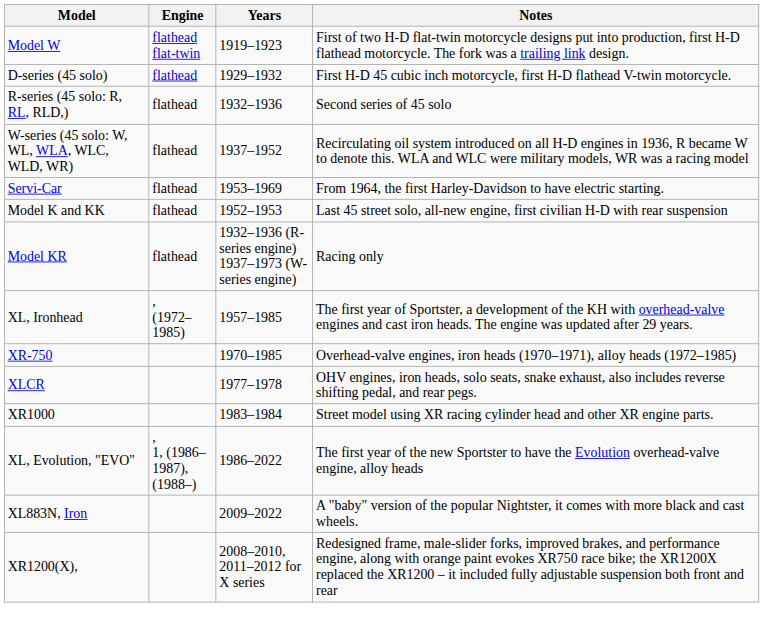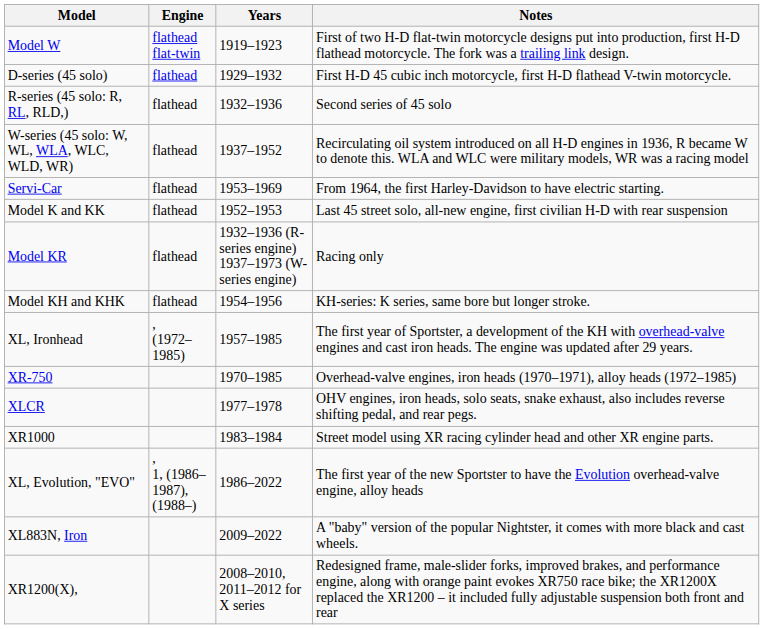 <table class="wikitable">
 <tr>
 <th>Model</th>
 <th>Engine</th>
 <th>Years</th>
 <th>Notes</th>
 </tr>
 <tr>
 <td><a href='#'>Model W</a></td>
 <td> <a href='#'>flathead</a> <a href='#'>flat-twin</a></td>
 <td>1919–1923</td>
 <td>First of two H-D flat-twin motorcycle designs put into production, first H-D flathead motorcycle. The fork was a <a href='#'>trailing link</a> design.</td>
 </tr>
 <tr>
 <td>D-series (45 solo)</td>
 <td> <a href='#'>flathead</a></td>
 <td>1929–1932</td>
 <td>First H-D 45 cubic inch motorcycle, first H-D flathead V-twin motorcycle.</td>
 </tr>
 <tr>
 <td>R-series (45 solo: R, <a href='#'>RL</a>, RLD,)</td>
 <td> flathead</td>
 <td>1932–1936</td>
 <td>Second series of 45 solo</td>
 </tr>
 <tr>
 <td>W-series (45 solo: W, WL, <a href='#'>WLA</a>, WLC, WLD, WR)</td>
 <td> flathead</td>
 <td>1937–1952</td>
 <td>Recirculating oil system introduced on all H-D engines in 1936, R became W to denote this. WLA and WLC were military models, WR was a racing model</td>
 </tr>
 <tr>
 <td><a href='#'>Servi-Car</a></td>
 <td> flathead</td>
 <td>1953–1969</td>
 <td>From 1964, the first Harley-Davidson to have electric starting.</td>
 </tr>
 <tr>
 <td>Model K and KK</td>
 <td> flathead</td>
 <td>1952–1953</td>
 <td>Last 45 street solo, all-new engine, first civilian H-D with rear suspension</td>
 </tr>
 <tr>
 <td><a href='#'>Model KR</a></td>
 <td> flathead</td>
 <td>1932–1936 (R-series engine)<br>1937–1973 (W-series engine)</td>
 <td>Racing only</td>
 </tr>
 <tr>
+<td>Model KH and KHK</td>
+<td> flathead</td>
+<td>1954–1956</td>
+<td>KH-series: K series, same bore but longer stroke.</td>
+</tr>
+<tr>
 <td>XL, Ironhead</td>
 <td>,<br> (1972–1985)</td>
 <td>1957–1985</td>
 <td>The first year of Sportster, a development of the KH with <a href='#'>overhead-valve</a> engines and cast iron heads. The engine was updated after 29 years.</td>
 </tr>
 <tr>
 <td><a href='#'>XR-750</a></td>
 <td></td>
 <td>1970–1985</td>
 <td>Overhead-valve engines, iron heads (1970–1971), alloy heads (1972–1985)</td>
 </tr>
 <tr>
 <td><a href='#'>XLCR</a></td>
 <td></td>
 <td>1977–1978</td>
 <td>OHV engines, iron heads, solo seats, snake exhaust, also includes reverse shifting pedal, and rear pegs.</td>
 </tr>
 <tr>
 <td>XR1000</td>
 <td></td>
 <td>1983–1984</td>
 <td>Street model using XR racing cylinder head and other XR engine parts.</td>
 </tr>
 <tr>
 <td>XL, Evolution, "EVO"</td>
 <td>,<br>1, (1986–1987),<br> (1988–)</td>
 <td>1986–2022</td>
 <td>The first year of the new Sportster to have the <a href='#'>Evolution</a> overhead-valve engine, alloy heads</td>
 </tr>
 <tr>
 <td>XL883N, <a href='#'>Iron</a></td>
 <td></td>
 <td>2009–2022</td>
 <td>A "baby" version of the popular  Nightster, it comes with more black and cast wheels.</td>
 </tr>
 <tr>
 <td>XR1200(X),</td>
 <td></td>
 <td>2008–2010, 2011–2012 for X series</td>
 <td>Redesigned frame, male-slider forks, improved brakes, and performance engine, along with orange paint evokes XR750 race bike; the XR1200X replaced the XR1200 – it included fully adjustable suspension both front and rear</td>
 </tr>
 </table>
